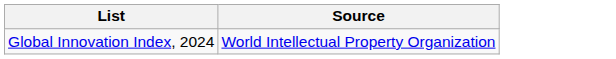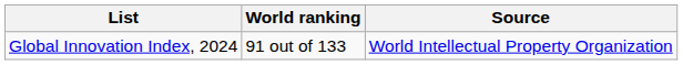 <table class="wikitable">
 <tr>
 <th>List</th>
+<th>World ranking</th>
 <th>Source</th>
 </tr>
 <tr>
 <td><a href='#'>Global Innovation Index</a>, 2024</td>
+<td>91 out of 133</td>
 <td><a href='#'>World Intellectual Property Organization</a></td>
 </tr>
 </table>
